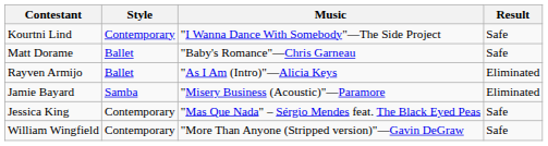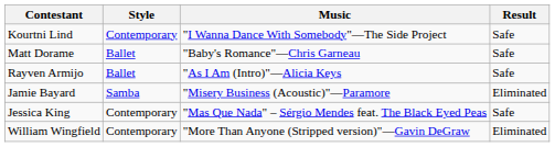 <table class="wikitable">
 <tr>
 <th>Contestant</th>
 <th>Style</th>
 <th>Music</th>
 <th>Result</th>
 </tr>
 <tr>
 <td>Kourtni Lind</td>
 <td><a href='#'>Contemporary</a></td>
 <td>"<a href='#'>I Wanna Dance With Somebody</a>"—The Side Project</td>
 <td>Safe</td>
 </tr>
 <tr>
 <td>Matt Dorame</td>
 <td><a href='#'>Ballet</a></td>
 <td>"Baby's Romance"—<a href='#'>Chris Garneau</a></td>
 <td>Safe</td>
 </tr>
 <tr>
 <td>Rayven Armijo</td>
 <td><a href='#'>Ballet</a></td>
 <td>"<a href='#'>As I Am</a> (Intro)"—<a href='#'>Alicia Keys</a></td>
-<td>Eliminated</td>
+<td>Safe</td>
 </tr>
 <tr>
 <td>Jamie Bayard</td>
 <td><a href='#'>Samba</a></td>
 <td>"<a href='#'>Misery Business</a> (Acoustic)"—<a href='#'>Paramore</a></td>
 <td>Eliminated</td>
 </tr>
 <tr>
 <td>Jessica King</td>
 <td>Contemporary</td>
 <td>"<a href='#'>Mas Que Nada</a>" – <a href='#'>Sérgio Mendes</a> feat. <a href='#'>The Black Eyed Peas</a></td>
 <td>Safe</td>
 </tr>
 <tr>
 <td>William Wingfield</td>
 <td>Contemporary</td>
 <td>"More Than Anyone (Stripped version)"—<a href='#'>Gavin DeGraw</a></td>
-<td>Safe</td>
+<td>Eliminated</td>
 </tr>
 </table>
